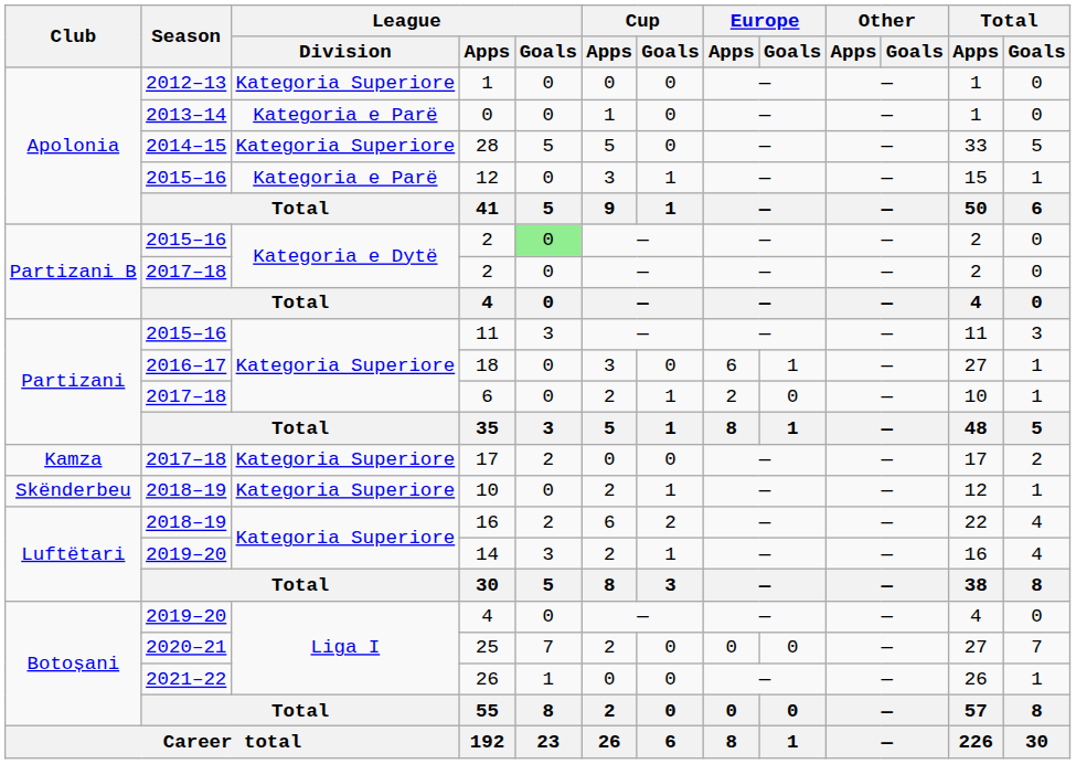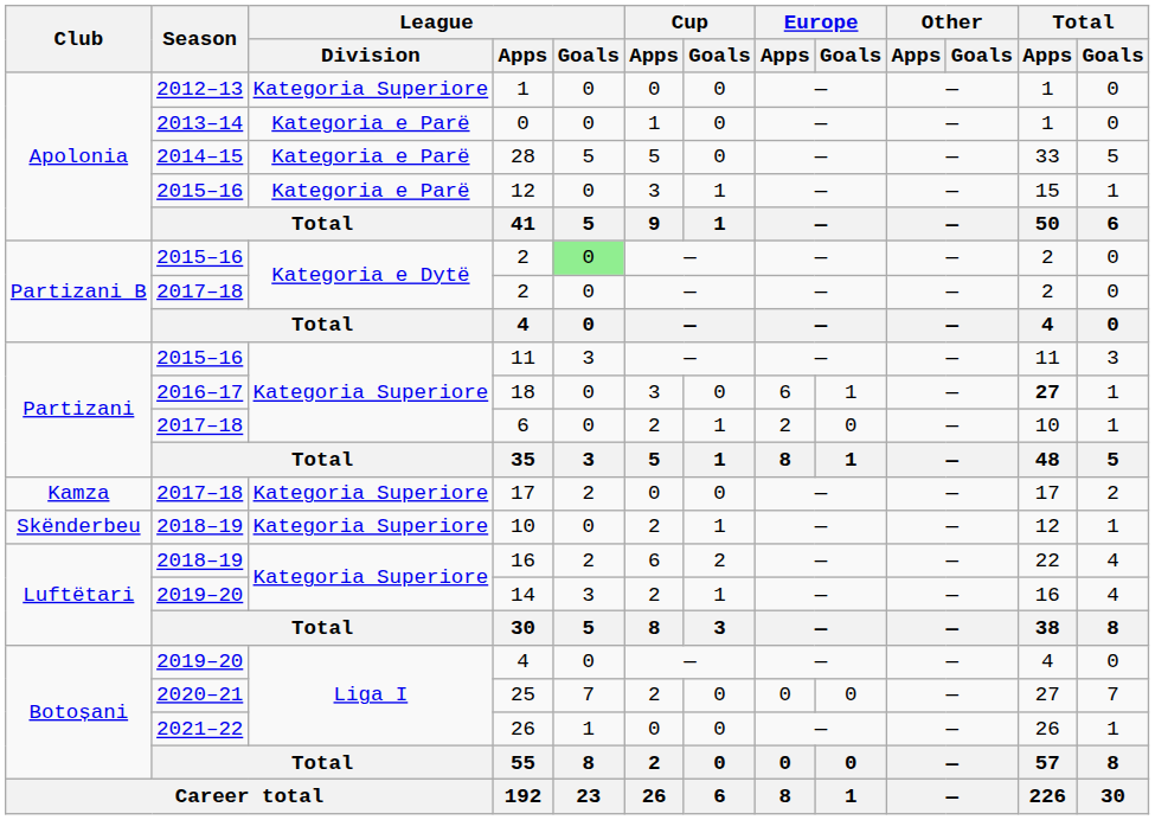 <table class="wikitable" style="text-align:center">
 <tr>
 <th rowspan="2">Club</th>
 <th rowspan="2">Season</th>
 <th colspan="3">League</th>
 <th colspan="2">Cup</th>
 <th colspan="2"><a href='#'>Europe</a></th>
 <th colspan="2">Other</th>
 <th colspan="2">Total</th>
 </tr>
 <tr>
 <th>Division</th>
 <th>Apps</th>
 <th>Goals</th>
 <th>Apps</th>
 <th>Goals</th>
 <th>Apps</th>
 <th>Goals</th>
 <th>Apps</th>
 <th>Goals</th>
 <th>Apps</th>
 <th>Goals</th>
 </tr>
 <tr>
 <td rowspan="5"><a href='#'>Apolonia</a></td>
 <td><a href='#'>2012–13</a></td>
 <td rowspan="1"><a href='#'>Kategoria Superiore</a></td>
 <td>1</td>
 <td>0</td>
 <td>0</td>
 <td>0</td>
 <td colspan="2">—</td>
 <td colspan="2">—</td>
 <td>1</td>
 <td>0</td>
 </tr>
 <tr>
 <td><a href='#'>2013–14</a></td>
 <td rowspan="1"><a href='#'>Kategoria e Parë</a></td>
 <td>0</td>
 <td>0</td>
 <td>1</td>
 <td>0</td>
 <td colspan="2">—</td>
 <td colspan="2">—</td>
 <td>1</td>
 <td>0</td>
 </tr>
 <tr>
 <td><a href='#'>2014–15</a></td>
-<td rowspan="1"><a href='#'>Kategoria Superiore</a></td>
+<td rowspan="1"><a href='#'>Kategoria e Parë</a></td>
 <td>28</td>
 <td>5</td>
 <td>5</td>
 <td>0</td>
 <td colspan="2">—</td>
 <td colspan="2">—</td>
 <td>33</td>
 <td>5</td>
 </tr>
 <tr>
 <td><a href='#'>2015–16</a></td>
 <td rowspan="1"><a href='#'>Kategoria e Parë</a></td>
 <td>12</td>
 <td>0</td>
 <td>3</td>
 <td>1</td>
 <td colspan="2">—</td>
 <td colspan="2">—</td>
 <td>15</td>
 <td>1</td>
 </tr>
 <tr>
 <th colspan="2">Total</th>
 <th>41</th>
 <th>5</th>
 <th>9</th>
 <th>1</th>
 <th colspan="2">—</th>
 <th colspan="2">—</th>
 <th>50</th>
 <th>6</th>
 </tr>
 <tr>
 <td rowspan="3"><a href='#'>Partizani B</a></td>
 <td><a href='#'>2015–16</a></td>
 <td rowspan="2"><a href='#'>Kategoria e Dytë</a></td>
 <td>2</td>
 <td style="background: lightgreen;">0</td>
 <td colspan="2">—</td>
 <td colspan="2">—</td>
 <td colspan="2">—</td>
 <td>2</td>
 <td>0</td>
 </tr>
 <tr>
 <td><a href='#'>2017–18</a></td>
 <td>2</td>
 <td>0</td>
 <td colspan="2">—</td>
 <td colspan="2">—</td>
 <td colspan="2">—</td>
 <td>2</td>
 <td>0</td>
 </tr>
 <tr>
 <th colspan="2" valign="center">Total</th>
 <th>4</th>
 <th>0</th>
 <th colspan="2">—</th>
 <th colspan="2">—</th>
 <th colspan="2">—</th>
 <th>4</th>
 <th>0</th>
 </tr>
 <tr>
 <td rowspan="4"><a href='#'>Partizani</a></td>
 <td><a href='#'>2015–16</a></td>
 <td rowspan="3"><a href='#'>Kategoria Superiore</a></td>
 <td>11</td>
 <td>3</td>
 <td colspan="2">—</td>
 <td colspan="2">—</td>
 <td colspan="2">—</td>
 <td>11</td>
 <td>3</td>
 </tr>
 <tr>
 <td><a href='#'>2016–17</a></td>
 <td>18</td>
 <td>0</td>
 <td>3</td>
 <td>0</td>
 <td>6</td>
 <td>1</td>
 <td colspan="2">—</td>
-<td>27</td>
+<td><strong>27</strong></td>
 <td>1</td>
 </tr>
 <tr>
 <td><a href='#'>2017–18</a></td>
 <td>6</td>
 <td>0</td>
 <td>2</td>
 <td>1</td>
 <td>2</td>
 <td>0</td>
 <td colspan="2">—</td>
 <td>10</td>
 <td>1</td>
 </tr>
 <tr>
 <th colspan="2">Total</th>
 <th>35</th>
 <th>3</th>
 <th>5</th>
 <th>1</th>
 <th>8</th>
 <th>1</th>
 <th colspan="2">—</th>
 <th>48</th>
 <th>5</th>
 </tr>
 <tr>
 <td rowspan="1"><a href='#'>Kamza</a></td>
 <td><a href='#'>2017–18</a></td>
 <td rowspan="1"><a href='#'>Kategoria Superiore</a></td>
 <td>17</td>
 <td>2</td>
 <td>0</td>
 <td>0</td>
 <td colspan="2">—</td>
 <td colspan="2">—</td>
 <td>17</td>
 <td>2</td>
 </tr>
 <tr>
 <td rowspan="1"><a href='#'>Skënderbeu</a></td>
 <td><a href='#'>2018–19</a></td>
 <td rowspan="1"><a href='#'>Kategoria Superiore</a></td>
 <td>10</td>
 <td>0</td>
 <td>2</td>
 <td>1</td>
 <td colspan="2">—</td>
 <td colspan="2">—</td>
 <td>12</td>
 <td>1</td>
 </tr>
 <tr>
 <td rowspan="3"><a href='#'>Luftëtari</a></td>
 <td><a href='#'>2018–19</a></td>
 <td rowspan="2"><a href='#'>Kategoria Superiore</a></td>
 <td>16</td>
 <td>2</td>
 <td>6</td>
 <td>2</td>
 <td colspan="2">—</td>
 <td colspan="2">—</td>
 <td>22</td>
 <td>4</td>
 </tr>
 <tr>
 <td><a href='#'>2019–20</a></td>
 <td>14</td>
 <td>3</td>
 <td>2</td>
 <td>1</td>
 <td colspan="2">—</td>
 <td colspan="2">—</td>
 <td>16</td>
 <td>4</td>
 </tr>
 <tr>
 <th colspan="2" valign="center">Total</th>
 <th>30</th>
 <th>5</th>
 <th>8</th>
 <th>3</th>
 <th colspan="2">—</th>
 <th colspan="2">—</th>
 <th>38</th>
 <th>8</th>
 </tr>
 <tr>
 <td rowspan="4"><a href='#'>Botoșani</a></td>
 <td><a href='#'>2019–20</a></td>
 <td rowspan="3"><a href='#'>Liga I</a></td>
 <td>4</td>
 <td>0</td>
 <td colspan="2">—</td>
 <td colspan="2">—</td>
 <td colspan="2">—</td>
 <td>4</td>
 <td>0</td>
 </tr>
 <tr>
 <td><a href='#'>2020–21</a></td>
 <td>25</td>
 <td>7</td>
 <td>2</td>
 <td>0</td>
 <td>0</td>
 <td>0</td>
 <td colspan="2">—</td>
 <td>27</td>
 <td>7</td>
 </tr>
 <tr>
 <td><a href='#'>2021–22</a></td>
 <td>26</td>
 <td>1</td>
 <td>0</td>
 <td>0</td>
 <td colspan="2">—</td>
 <td colspan="2">—</td>
 <td>26</td>
 <td>1</td>
 </tr>
 <tr>
 <th colspan="2" valign="center">Total</th>
 <th>55</th>
 <th>8</th>
 <th>2</th>
 <th>0</th>
 <th>0</th>
 <th>0</th>
 <th colspan="2">—</th>
 <th>57</th>
 <th>8</th>
 </tr>
 <tr>
 <th colspan="3">Career total</th>
 <th>192</th>
 <th>23</th>
 <th>26</th>
 <th>6</th>
 <th>8</th>
 <th>1</th>
 <th colspan="2">—</th>
 <th>226</th>
 <th>30</th>
 </tr>
 </table>
